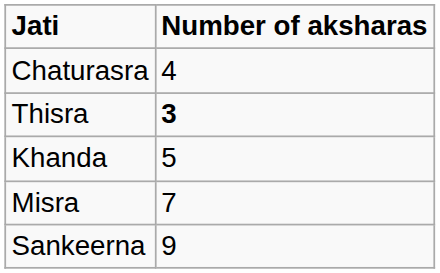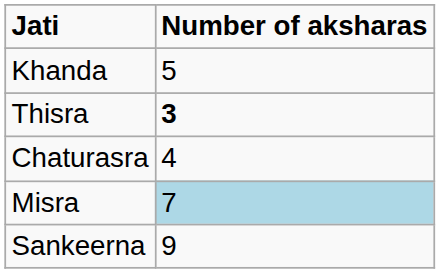 <table class="wikitable" align="center" style="margin-left:2em;">
 <tr>
 <td><strong>Jati</strong></td>
 <td><strong>Number of aksharas</strong></td>
 </tr>
 <tr>
-<td>Chaturasra</td>
-<td>4</td>
+<td>Khanda</td>
+<td>5</td>
 </tr>
 <tr>
 <td>Thisra</td>
 <td><strong>3</strong></td>
 </tr>
 <tr>
-<td>Khanda</td>
-<td>5</td>
+<td>Chaturasra</td>
+<td>4</td>
 </tr>
 <tr>
 <td>Misra</td>
-<td>7</td>
+<td style="background: lightblue;">7</td>
 </tr>
 <tr>
 <td>Sankeerna</td>
 <td>9</td>
 </tr>
 </table>
